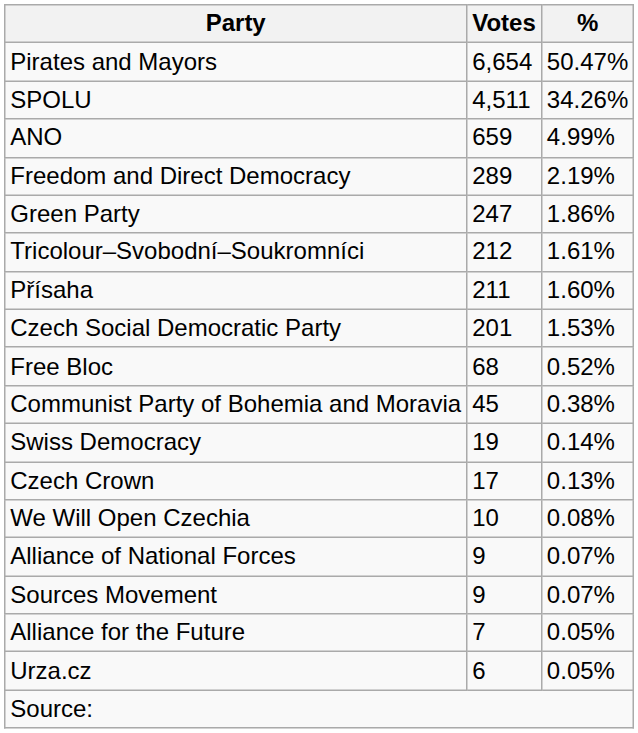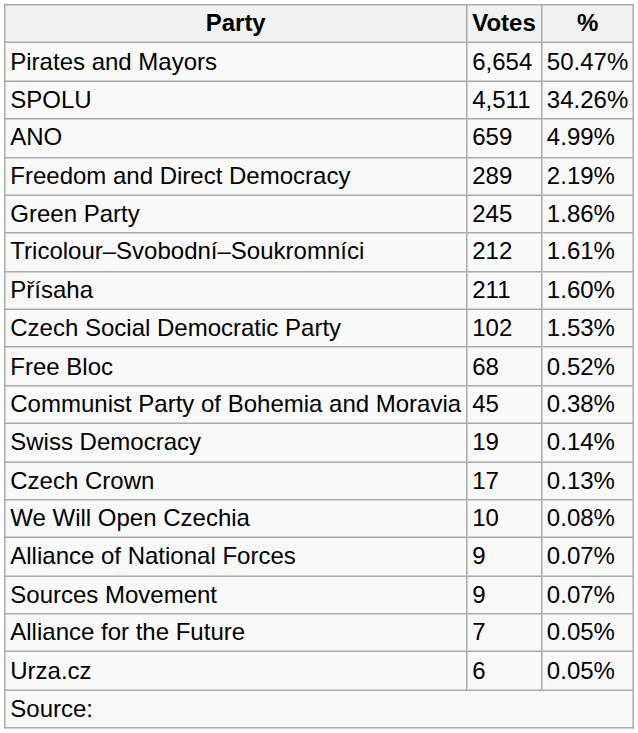 <table class="wikitable">
 <tr>
 <th>Party</th>
 <th>Votes</th>
 <th>%</th>
 </tr>
 <tr>
 <td>Pirates and Mayors</td>
 <td>6,654</td>
 <td>50.47%</td>
 </tr>
 <tr>
 <td>SPOLU</td>
 <td>4,511</td>
 <td>34.26%</td>
 </tr>
 <tr>
 <td>ANO</td>
 <td>659</td>
 <td>4.99%</td>
 </tr>
 <tr>
 <td>Freedom and Direct Democracy</td>
 <td>289</td>
 <td>2.19%</td>
 </tr>
 <tr>
 <td>Green Party</td>
-<td>247</td>
+<td>245</td>
 <td>1.86%</td>
 </tr>
 <tr>
 <td>Tricolour–Svobodní–Soukromníci</td>
 <td>212</td>
 <td>1.61%</td>
 </tr>
 <tr>
 <td>Přísaha</td>
 <td>211</td>
 <td>1.60%</td>
 </tr>
 <tr>
 <td>Czech Social Democratic Party</td>
-<td>201</td>
+<td>102</td>
 <td>1.53%</td>
 </tr>
 <tr>
 <td>Free Bloc</td>
 <td>68</td>
 <td>0.52%</td>
 </tr>
 <tr>
 <td>Communist Party of Bohemia and Moravia</td>
 <td>45</td>
 <td>0.38%</td>
 </tr>
 <tr>
 <td>Swiss Democracy</td>
 <td>19</td>
 <td>0.14%</td>
 </tr>
 <tr>
 <td>Czech Crown</td>
 <td>17</td>
 <td>0.13%</td>
 </tr>
 <tr>
 <td>We Will Open Czechia</td>
 <td>10</td>
 <td>0.08%</td>
 </tr>
 <tr>
 <td>Alliance of National Forces</td>
 <td>9</td>
 <td>0.07%</td>
 </tr>
 <tr>
 <td>Sources Movement</td>
 <td>9</td>
 <td>0.07%</td>
 </tr>
 <tr>
 <td>Alliance for the Future</td>
 <td>7</td>
 <td>0.05%</td>
 </tr>
 <tr>
 <td>Urza.cz</td>
 <td>6</td>
 <td>0.05%</td>
 </tr>
 <tr>
 <td align=left colspan=3>Source:</td>
 </tr>
 </table>
